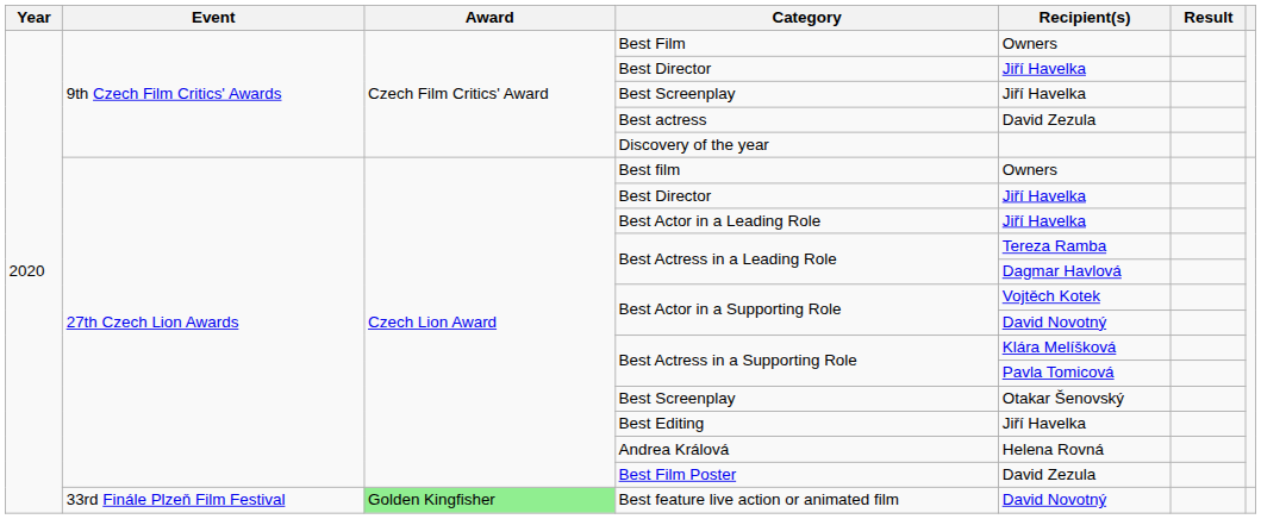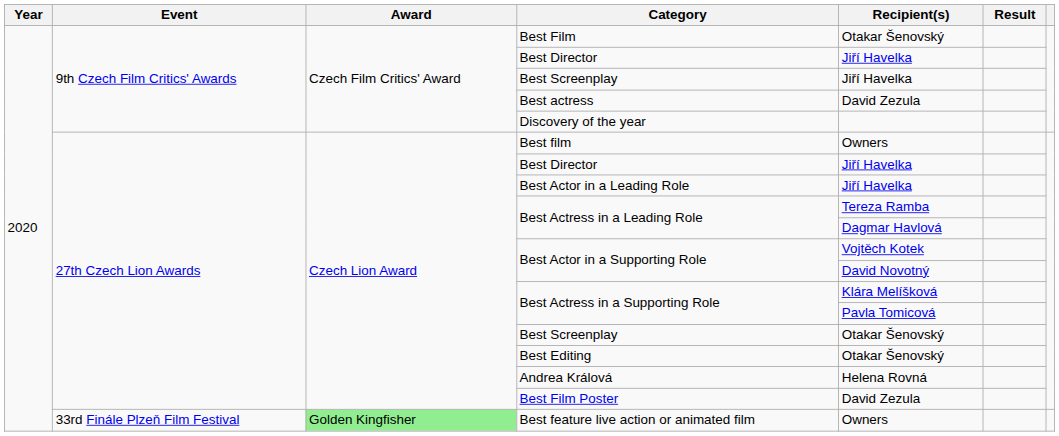 <table class="wikitable sortable" style="width: 99%;">
 <tr>
 <th scope="col">Year</th>
 <th scope="col">Event</th>
 <th scope="col">Award</th>
 <th scope="col">Category</th>
 <th scope="col">Recipient(s)</th>
 <th scope="col">Result</th>
 <th scope="col" class="unsortable"></th>
 </tr>
 <tr>
 <td rowspan="19">2020</td>
 <td rowspan="5">9th <a href='#'>Czech Film Critics' Awards</a></td>
 <td rowspan="5">Czech Film Critics' Award</td>
 <td>Best Film</td>
-<td>Owners</td>
+<td>Otakar Šenovský</td>
 <td></td>
 <td rowspan="5"></td>
 </tr>
 <tr>
 <td>Best Director</td>
 <td><a href='#'>Jiří Havelka</a></td>
 <td></td>
 </tr>
 <tr>
 <td>Best Screenplay</td>
 <td>Jiří Havelka</td>
 <td></td>
 </tr>
 <tr>
 <td>Best actress</td>
 <td>David Zezula</td>
 <td></td>
 </tr>
 <tr>
 <td>Discovery of the year</td>
 <td></td>
 <td></td>
 </tr>
 <tr>
 <td rowspan="13"><a href='#'>27th Czech Lion Awards</a></td>
 <td rowspan="13"><a href='#'>Czech Lion Award</a></td>
 <td>Best film</td>
 <td>Owners</td>
 <td></td>
 <td rowspan="13"></td>
 </tr>
 <tr>
 <td>Best Director</td>
 <td><a href='#'>Jiří Havelka</a></td>
 <td></td>
 </tr>
 <tr>
 <td>Best Actor in a Leading Role</td>
 <td><a href='#'>Jiří Havelka</a></td>
 <td></td>
 </tr>
 <tr>
 <td rowspan="2">Best Actress in a Leading Role</td>
 <td><a href='#'>Tereza Ramba</a></td>
 <td></td>
 </tr>
 <tr>
 <td><a href='#'>Dagmar Havlová</a></td>
 <td></td>
 </tr>
 <tr>
 <td rowspan="2">Best Actor in a Supporting Role</td>
 <td><a href='#'>Vojtěch Kotek</a></td>
 <td></td>
 </tr>
 <tr>
 <td><a href='#'>David Novotný</a></td>
 <td></td>
 </tr>
 <tr>
 <td rowspan="2">Best Actress in a Supporting Role</td>
 <td><a href='#'>Klára Melíšková</a></td>
 <td></td>
 </tr>
 <tr>
 <td><a href='#'>Pavla Tomicová</a></td>
 <td></td>
 </tr>
 <tr>
 <td>Best Screenplay</td>
 <td>Otakar Šenovský</td>
 <td></td>
 </tr>
 <tr>
 <td>Best Editing</td>
-<td>Jiří Havelka</td>
+<td>Otakar Šenovský</td>
 <td></td>
 </tr>
 <tr>
 <td>Andrea Králová</td>
 <td>Helena Rovná</td>
 <td></td>
 </tr>
 <tr>
 <td><a href='#'>Best Film Poster</a></td>
 <td>David Zezula</td>
 <td></td>
 </tr>
 <tr>
 <td>33rd <a href='#'>Finále Plzeň Film Festival</a></td>
 <td style="background: lightgreen;">Golden Kingfisher</td>
 <td>Best feature live action or animated film</td>
-<td><a href='#'>David Novotný</a></td>
+<td>Owners</td>
 <td></td>
 <td></td>
 </tr>
 </table>
